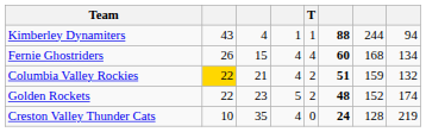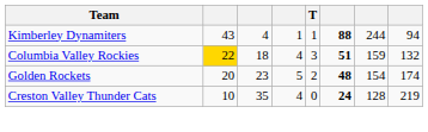 <table class="wikitable sortable" style="text-align: right">
 <tr>
 <th style="width:15em">Team</th>
 <th style="width:2.2em"></th>
 <th style="width:2.2em"></th>
 <th style="width:2.2em"></th>
 <th>T</th>
 <th style="width:2.2em"></th>
 <th style="width:2.2em"></th>
 <th style="width:2.2em"></th>
 </tr>
 <tr>
 <td align="left"><a href='#'>Kimberley Dynamiters</a></td>
 <td>43</td>
 <td>4</td>
 <td>1</td>
 <td>1</td>
 <td><strong>88</strong></td>
 <td>244</td>
 <td>94</td>
 </tr>
 <tr>
-<td align="left"><a href='#'>Fernie Ghostriders</a></td>
-<td>26</td>
-<td>15</td>
-<td>4</td>
-<td>4</td>
-<td><strong>60</strong></td>
-<td>168</td>
-<td>134</td>
-</tr>
-<tr>
 <td align="left"><a href='#'>Columbia Valley Rockies</a></td>
 <td style="background: gold;">22</td>
-<td>21</td>
+<td>18</td>
 <td>4</td>
-<td>2</td>
+<td>3</td>
 <td><strong>51</strong></td>
 <td>159</td>
 <td>132</td>
 </tr>
 <tr>
 <td align="left"><a href='#'>Golden Rockets</a></td>
-<td>22</td>
+<td>20</td>
 <td>23</td>
 <td>5</td>
 <td>2</td>
 <td><strong>48</strong></td>
-<td>152</td>
+<td>154</td>
 <td>174</td>
 </tr>
 <tr>
 <td align="left"><a href='#'>Creston Valley Thunder Cats</a></td>
 <td>10</td>
 <td>35</td>
 <td>4</td>
 <td>0</td>
 <td><strong>24</strong></td>
 <td>128</td>
 <td>219</td>
 </tr>
 </table>
